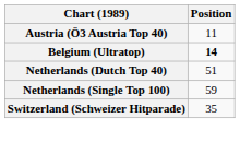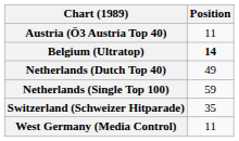 <table class="wikitable plainrowheaders sortable" style="text-align:center">
 <tr>
 <th>Chart (1989)</th>
 <th>Position</th>
 </tr>
 <tr>
 <th scope="row">Austria (Ö3 Austria Top 40)</th>
 <td>11</td>
 </tr>
 <tr>
 <th scope="row">Belgium (Ultratop)</th>
 <td><strong>14</strong></td>
 </tr>
 <tr>
 <th scope="row">Netherlands (Dutch Top 40)</th>
-<td>51</td>
+<td>49</td>
 </tr>
 <tr>
 <th scope="row">Netherlands (Single Top 100)</th>
 <td>59</td>
 </tr>
 <tr>
 <th scope="row">Switzerland (Schweizer Hitparade)</th>
 <td>35</td>
 </tr>
+<tr>
+<th scope="row">West Germany (Media Control)</th>
+<td>11</td>
+</tr>
 </table>
